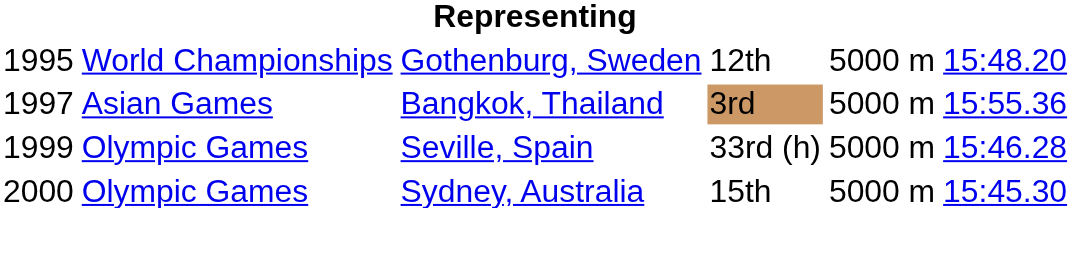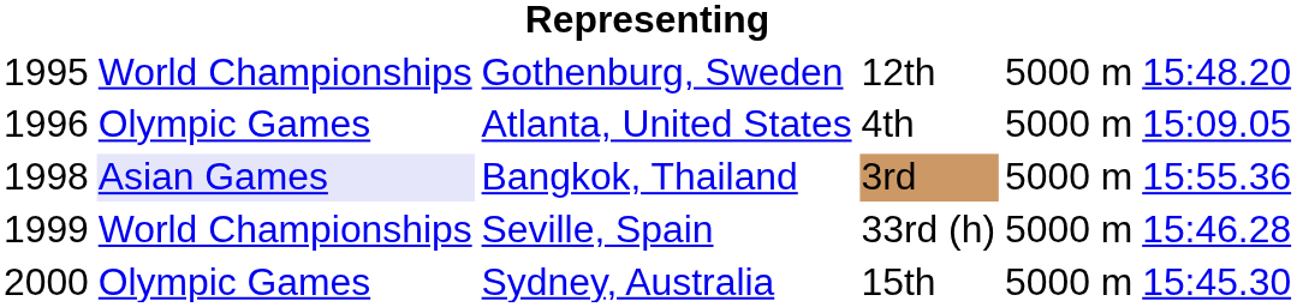 <table>
 <tr>
 <th colspan="6">Representing </th>
 </tr>
 <tr>
 <td>1995</td>
 <td><a href='#'>World Championships</a></td>
 <td><a href='#'>Gothenburg, Sweden</a></td>
 <td>12th</td>
 <td>5000 m</td>
 <td><a href='#'>15:48.20</a></td>
 </tr>
 <tr>
-<td>1997</td>
-<td><a href='#'>Asian Games</a></td>
+<td>1996</td>
+<td><a href='#'>Olympic Games</a></td>
+<td><a href='#'>Atlanta, United States</a></td>
+<td>4th</td>
+<td>5000 m</td>
+<td><a href='#'>15:09.05</a></td>
+</tr>
+<tr>
+<td>1998</td>
+<td style="background: lavender;"><a href='#'>Asian Games</a></td>
 <td><a href='#'>Bangkok, Thailand</a></td>
 <td bgcolor=cc9966>3rd</td>
 <td>5000 m</td>
 <td><a href='#'>15:55.36</a></td>
 </tr>
 <tr>
 <td>1999</td>
-<td><a href='#'>Olympic Games</a></td>
+<td><a href='#'>World Championships</a></td>
 <td><a href='#'>Seville, Spain</a></td>
 <td>33rd (h)</td>
 <td>5000 m</td>
 <td><a href='#'>15:46.28</a></td>
 </tr>
 <tr>
 <td>2000</td>
 <td><a href='#'>Olympic Games</a></td>
 <td><a href='#'>Sydney, Australia</a></td>
 <td>15th</td>
 <td>5000 m</td>
 <td><a href='#'>15:45.30</a></td>
 </tr>
 </table>
